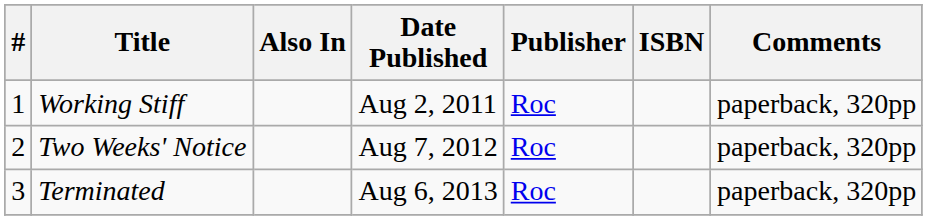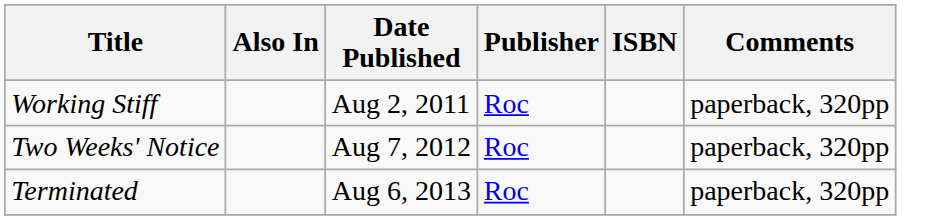 <table class="wikitable">
 <tr>
-<th>#</th>
 <th>Title</th>
 <th>Also In</th>
 <th>Date<br>Published</th>
 <th>Publisher</th>
 <th>ISBN</th>
 <th>Comments</th>
 </tr>
 <tr>
-<td>1</td>
 <td><em>Working Stiff</em></td>
 <td></td>
 <td>Aug 2, 2011</td>
 <td><a href='#'>Roc</a></td>
 <td></td>
 <td>paperback, 320pp</td>
 </tr>
 <tr>
-<td>2</td>
 <td><em>Two Weeks' Notice</em></td>
 <td></td>
 <td>Aug 7, 2012</td>
 <td><a href='#'>Roc</a></td>
 <td></td>
 <td>paperback, 320pp</td>
 </tr>
 <tr>
-<td>3</td>
 <td><em>Terminated</em></td>
 <td></td>
 <td>Aug 6, 2013</td>
 <td><a href='#'>Roc</a></td>
 <td></td>
 <td>paperback, 320pp</td>
 </tr>
 </table>
